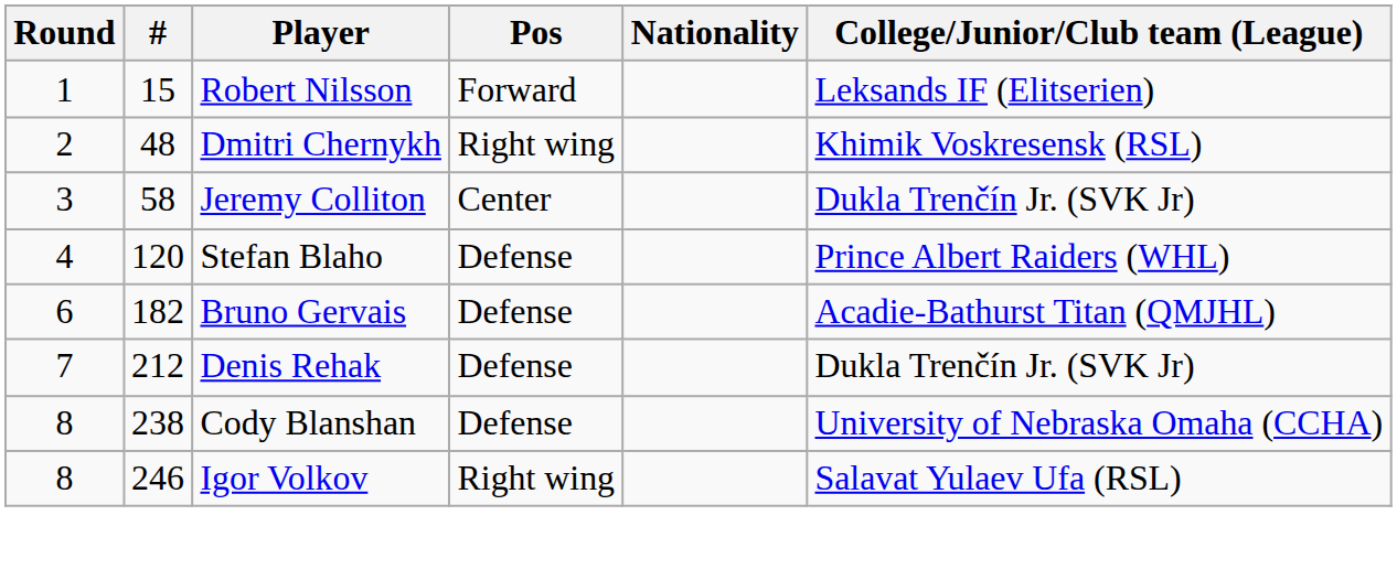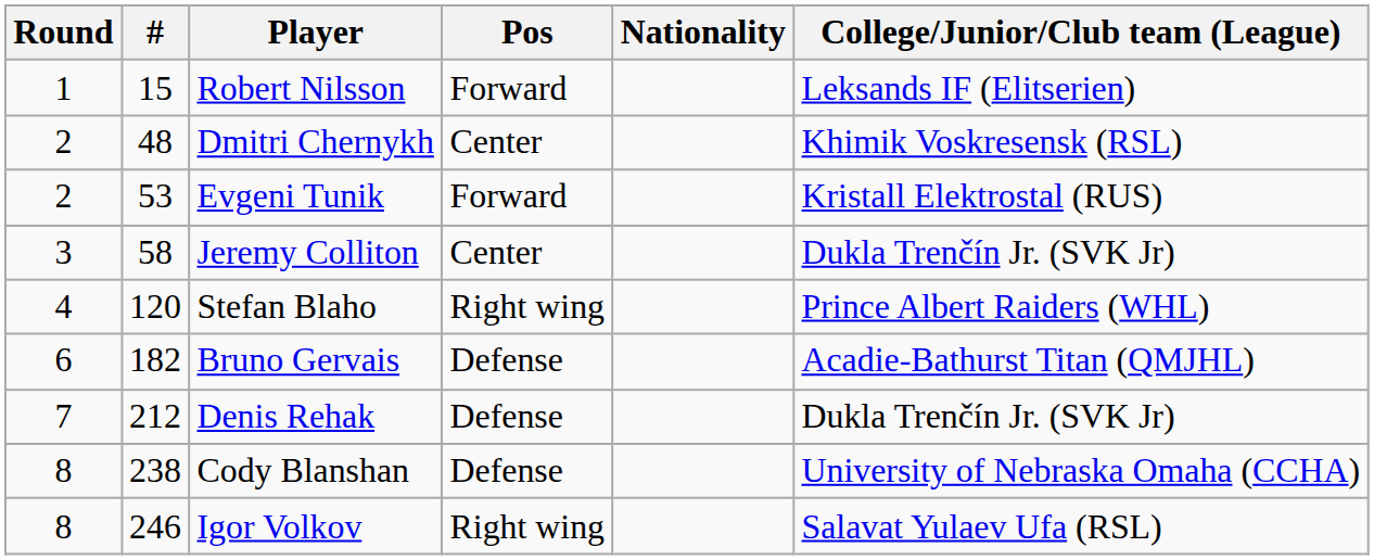 <table class="wikitable">
 <tr>
 <th>Round</th>
 <th>#</th>
 <th>Player</th>
 <th>Pos</th>
 <th>Nationality</th>
 <th>College/Junior/Club team (League)</th>
 </tr>
 <tr>
 <td style="text-align:center">1</td>
 <td style="text-align:center">15</td>
 <td><a href='#'>Robert Nilsson</a></td>
 <td>Forward</td>
 <td></td>
 <td><a href='#'>Leksands IF</a> (<a href='#'>Elitserien</a>)</td>
 </tr>
 <tr>
 <td style="text-align:center">2</td>
 <td style="text-align:center">48</td>
 <td><a href='#'>Dmitri Chernykh</a></td>
-<td>Right wing</td>
+<td>Center</td>
 <td></td>
 <td><a href='#'>Khimik Voskresensk</a> (<a href='#'>RSL</a>)</td>
+</tr>
+<tr>
+<td style="text-align:center">2</td>
+<td style="text-align:center">53</td>
+<td><a href='#'>Evgeni Tunik</a></td>
+<td>Forward</td>
+<td></td>
+<td><a href='#'>Kristall Elektrostal</a> (RUS)</td>
 </tr>
 <tr>
 <td style="text-align:center">3</td>
 <td style="text-align:center">58</td>
 <td><a href='#'>Jeremy Colliton</a></td>
 <td>Center</td>
 <td></td>
 <td><a href='#'>Dukla Trenčín</a> Jr. (SVK Jr)</td>
 </tr>
 <tr>
 <td style="text-align:center">4</td>
 <td style="text-align:center">120</td>
 <td>Stefan Blaho</td>
-<td>Defense</td>
+<td>Right wing</td>
 <td></td>
 <td><a href='#'>Prince Albert Raiders</a> (<a href='#'>WHL</a>)</td>
 </tr>
 <tr>
 <td style="text-align:center">6</td>
 <td style="text-align:center">182</td>
 <td><a href='#'>Bruno Gervais</a></td>
 <td>Defense</td>
 <td></td>
 <td><a href='#'>Acadie-Bathurst Titan</a> (<a href='#'>QMJHL</a>)</td>
 </tr>
 <tr>
 <td style="text-align:center">7</td>
 <td style="text-align:center">212</td>
 <td><a href='#'>Denis Rehak</a></td>
 <td>Defense</td>
 <td></td>
 <td>Dukla Trenčín Jr. (SVK Jr)</td>
 </tr>
 <tr>
 <td style="text-align:center">8</td>
 <td style="text-align:center">238</td>
 <td>Cody Blanshan</td>
 <td>Defense</td>
 <td></td>
 <td><a href='#'>University of Nebraska Omaha</a> (<a href='#'>CCHA</a>)</td>
 </tr>
 <tr>
 <td style="text-align:center">8</td>
 <td style="text-align:center">246</td>
 <td><a href='#'>Igor Volkov</a></td>
 <td>Right wing</td>
 <td></td>
 <td><a href='#'>Salavat Yulaev Ufa</a> (RSL)</td>
 </tr>
 </table>
